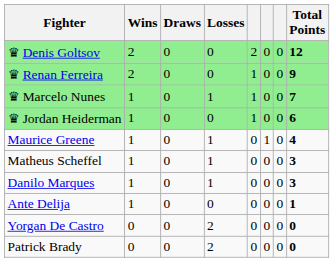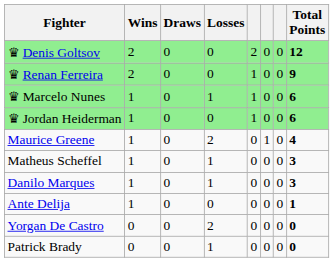 <table class="wikitable sortable">
 <tr>
 <th>Fighter</th>
 <th>Wins</th>
 <th>Draws</th>
 <th>Losses</th>
 <th></th>
 <th></th>
 <th></th>
 <th>Total<br> Points</th>
 </tr>
 <tr style="background:#90EE90;">
 <td>♛  <a href='#'>Denis Goltsov</a></td>
 <td>2</td>
 <td>0</td>
 <td>0</td>
 <td>2</td>
 <td>0</td>
 <td>0</td>
 <td><strong>12</strong></td>
 </tr>
 <tr style="background:#90EE90;">
 <td>♛  <a href='#'>Renan Ferreira</a></td>
 <td>2</td>
 <td>0</td>
 <td>0</td>
 <td>1</td>
 <td>0</td>
 <td>0</td>
 <td><strong>9</strong></td>
 </tr>
 <tr style="background:#90EE90;">
 <td>♛  Marcelo Nunes</td>
 <td>1</td>
 <td>0</td>
 <td>1</td>
 <td>1</td>
 <td>0</td>
 <td>0</td>
-<td><strong>7</strong></td>
+<td><strong>6</strong></td>
 </tr>
 <tr style="background:#90EE90;">
 <td>♛  Jordan Heiderman</td>
 <td>1</td>
 <td>0</td>
 <td>0</td>
 <td>1</td>
 <td>0</td>
 <td>0</td>
 <td><strong>6</strong></td>
 </tr>
 <tr>
 <td> <a href='#'>Maurice Greene</a></td>
 <td>1</td>
 <td>0</td>
-<td>1</td>
+<td>2</td>
 <td>0</td>
 <td>1</td>
 <td>0</td>
 <td><strong>4</strong></td>
 </tr>
 <tr>
 <td> Matheus Scheffel</td>
 <td>1</td>
 <td>0</td>
 <td>1</td>
 <td>0</td>
 <td>0</td>
 <td>0</td>
 <td><strong>3</strong></td>
 </tr>
 <tr>
 <td> <a href='#'>Danilo Marques</a></td>
 <td>1</td>
 <td>0</td>
 <td>1</td>
 <td>0</td>
 <td>0</td>
 <td>0</td>
 <td><strong>3</strong></td>
 </tr>
 <tr>
 <td> <a href='#'>Ante Delija</a></td>
 <td>1</td>
 <td>0</td>
 <td>0</td>
 <td>0</td>
 <td>0</td>
 <td>0</td>
 <td><strong>1</strong></td>
 </tr>
 <tr>
 <td> <a href='#'>Yorgan De Castro</a></td>
 <td>0</td>
 <td>0</td>
 <td>2</td>
 <td>0</td>
 <td>0</td>
 <td>0</td>
 <td><strong>0</strong></td>
 </tr>
 <tr>
 <td> Patrick Brady</td>
 <td>0</td>
 <td>0</td>
-<td>2</td>
+<td>1</td>
 <td>0</td>
 <td>0</td>
 <td>0</td>
 <td><strong>0</strong></td>
 </tr>
 </table>
